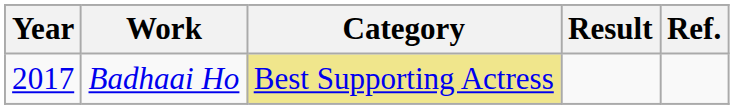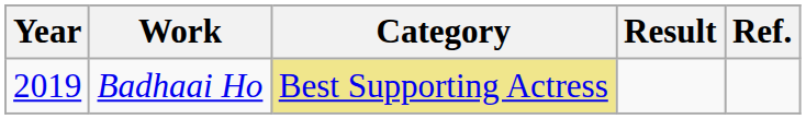 <table class="wikitable sortable">
 <tr>
 <th>Year</th>
 <th>Work</th>
 <th>Category</th>
 <th>Result</th>
 <th>Ref.</th>
 </tr>
 <tr>
-<td><a href='#'>2017</a></td>
+<td><a href='#'>2019</a></td>
 <td><em><a href='#'>Badhaai Ho</a></em></td>
 <td style="background: khaki;"><a href='#'>Best Supporting Actress</a></td>
 <td></td>
 <td></td>
 </tr>
 </table>
